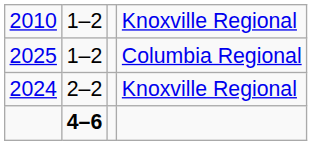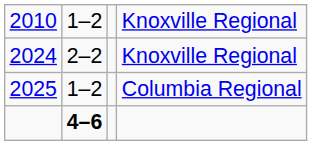 <table class="wikitable">
 <tr>
 <td><a href='#'>2010</a></td>
 <td>1–2</td>
+<td></td>
+<td><a href='#'>Knoxville Regional</a></td>
+</tr>
+<tr>
+<td><a href='#'>2024</a></td>
+<td>2–2</td>
 <td></td>
 <td><a href='#'>Knoxville Regional</a></td>
 </tr>
 <tr>
 <td><a href='#'>2025</a></td>
 <td>1–2</td>
 <td></td>
 <td><a href='#'>Columbia Regional</a></td>
 </tr>
 <tr>
-<td><a href='#'>2024</a></td>
-<td>2–2</td>
-<td></td>
-<td><a href='#'>Knoxville Regional</a></td>
-</tr>
-<tr>
 <td></td>
 <td><strong>4–6</strong></td>
 <td><strong></strong></td>
 <td></td>
 </tr>
 </table>
